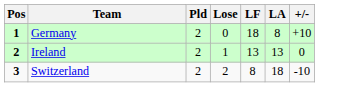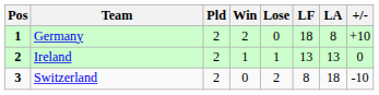 <table class="wikitable" style="font-size: 100%">
 <tr>
 <th width=20>Pos</th>
 <th width=200>Team</th>
 <th width=25>Pld</th>
+<th width=25>Win</th>
 <th width=25>Lose</th>
 <th width=25>LF</th>
 <th width=25>LA</th>
 <th width=25>+/-</th>
 </tr>
 <tr align=center style="background: #ccffcc;">
 <td><strong>1</strong></td>
 <td align="left"> <a href='#'>Germany</a></td>
+<td>2</td>
 <td>2</td>
 <td>0</td>
 <td>18</td>
 <td>8</td>
 <td>+10</td>
 </tr>
 <tr align=center style="background: #ccffcc;">
 <td><strong>2</strong></td>
 <td align="left"> <a href='#'>Ireland</a></td>
 <td>2</td>
 <td>1</td>
+<td>1</td>
 <td>13</td>
 <td>13</td>
 <td>0</td>
 </tr>
 <tr align=center>
 <td><strong>3</strong></td>
 <td align="left"> <a href='#'>Switzerland</a></td>
 <td>2</td>
+<td>0</td>
 <td>2</td>
 <td>8</td>
 <td>18</td>
 <td>-10</td>
 </tr>
 </table>
